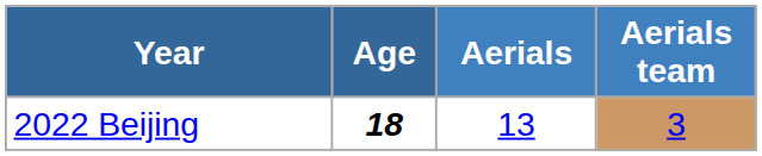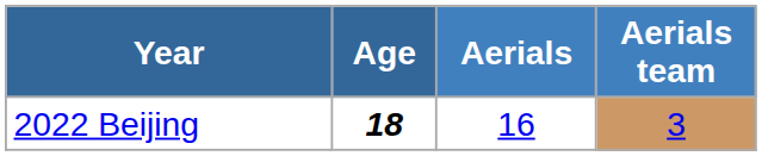 <table class="wikitable" style="font-size:95%; text-align:center; border:grey solid 1px; border-collapse:collapse; background:#ffffff;">
 <tr>
 <th style="background-color:#369; color:white;    width:140px;">Year</th>
 <th style="background-color:#369; color:white;    width:40px;">Age</th>
 <th style="background-color:#4180be; color:white; width:65px;">Aerials</th>
 <th style="background-color:#4180be; color:white; width:65px;">Aerials team</th>
 </tr>
 <tr>
 <td align=left> <a href='#'>2022 Beijing</a></td>
 <td><strong><em>18</em></strong></td>
-<td><a href='#'>13</a></td>
+<td><a href='#'>16</a></td>
 <td bgcolor="#c96"><a href='#'>3</a></td>
 </tr>
 </table>
